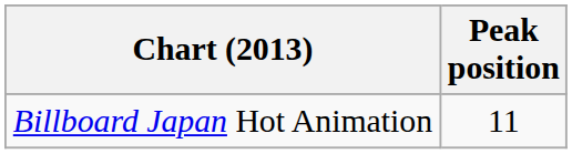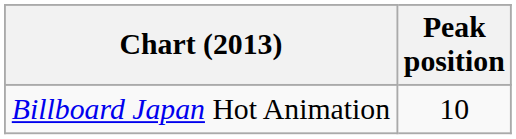 <table class="wikitable sortable" border="1">
 <tr>
 <th>Chart (2013)</th>
 <th>Peak<br>position</th>
 </tr>
 <tr>
 <td><em><a href='#'>Billboard Japan</a></em> Hot Animation</td>
-<td style="text-align:center;">11</td>
+<td style="text-align:center;">10</td>
 </tr>
 </table>
